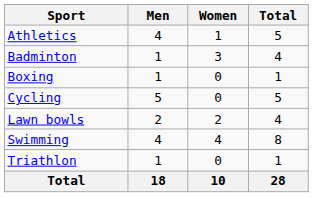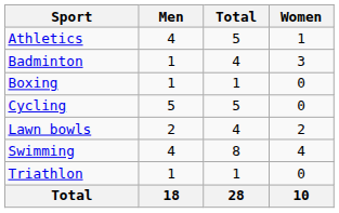 <table class="wikitable sortable" style="text-align:center;">
 <tr>
 <th width=120>Sport</th>
 <th width=55>Men</th>
+<th width=55>Total</th>
 <th width=55>Women</th>
-<th width=55>Total</th>
 </tr>
 <tr>
 <td align=left><a href='#'>Athletics</a></td>
 <td>4</td>
+<td>5</td>
 <td>1</td>
-<td>5</td>
 </tr>
 <tr>
 <td align=left><a href='#'>Badminton</a></td>
 <td>1</td>
+<td>4</td>
 <td>3</td>
-<td>4</td>
 </tr>
 <tr>
 <td align=left><a href='#'>Boxing</a></td>
 <td>1</td>
+<td>1</td>
 <td>0</td>
-<td>1</td>
 </tr>
 <tr>
 <td align=left><a href='#'>Cycling</a></td>
 <td>5</td>
+<td>5</td>
 <td>0</td>
-<td>5</td>
 </tr>
 <tr>
 <td align=left><a href='#'>Lawn bowls</a></td>
 <td>2</td>
+<td>4</td>
 <td>2</td>
-<td>4</td>
 </tr>
 <tr>
 <td align=left><a href='#'>Swimming</a></td>
 <td>4</td>
+<td>8</td>
 <td>4</td>
-<td>8</td>
 </tr>
 <tr>
 <td align=left><a href='#'>Triathlon</a></td>
 <td>1</td>
+<td>1</td>
 <td>0</td>
-<td>1</td>
 </tr>
 <tr>
 <th>Total</th>
 <th>18</th>
+<th>28</th>
 <th>10</th>
-<th>28</th>
 </tr>
 </table>
